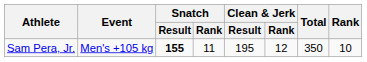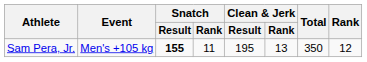 <table class="wikitable" style="font-size:90%">
 <tr>
 <th rowspan="2">Athlete</th>
 <th rowspan="2">Event</th>
 <th colspan="2">Snatch</th>
 <th colspan="2">Clean & Jerk</th>
 <th rowspan="2">Total</th>
 <th rowspan="2">Rank</th>
 </tr>
 <tr style="font-size:95%">
 <th>Result</th>
 <th>Rank</th>
 <th>Result</th>
 <th>Rank</th>
 </tr>
 <tr align=center>
 <td align=left><a href='#'>Sam Pera, Jr.</a></td>
 <td align=left><a href='#'>Men's +105 kg</a></td>
 <td><strong>155</strong></td>
 <td>11</td>
 <td>195</td>
+<td>13</td>
+<td>350</td>
 <td>12</td>
-<td>350</td>
-<td>10</td>
 </tr>
 </table>
